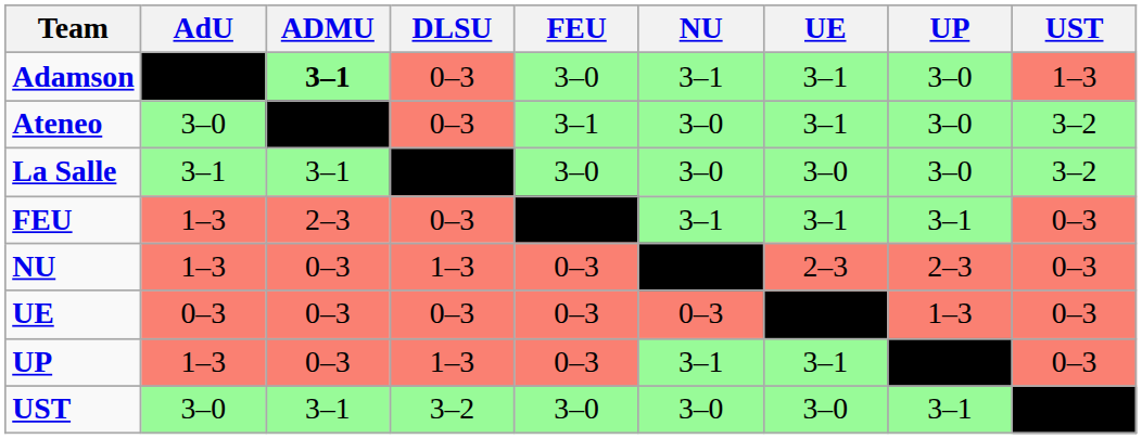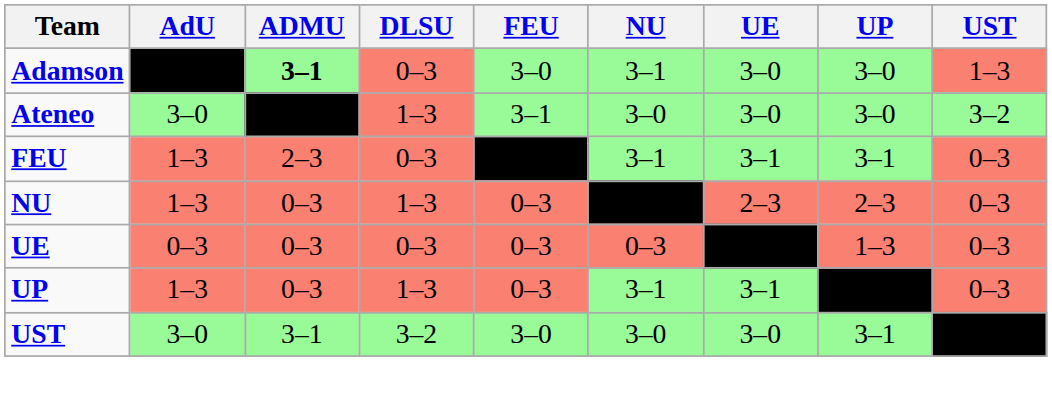 <table class=wikitable style="text-align:center;">
 <tr>
 <th width=12%>Team</th>
 <th width=11%><a href='#'>AdU</a></th>
 <th width=11%><a href='#'>ADMU</a></th>
 <th width=11%><a href='#'>DLSU</a></th>
 <th width=11%><a href='#'>FEU</a></th>
 <th width=11%><a href='#'>NU</a></th>
 <th width=11%><a href='#'>UE</a></th>
 <th width=11%><a href='#'>UP</a></th>
 <th width=11%><a href='#'>UST</a></th>
 </tr>
 <tr>
 <td align=left><strong><a href='#'>Adamson</a></strong></td>
 <td bgcolor=black></td>
 <td bgcolor="#98fb98"><strong> 3–1</strong></td>
 <td bgcolor=salmon> 0–3</td>
 <td bgcolor="#98fb98"> 3–0</td>
 <td bgcolor="#98fb98"> 3–1</td>
-<td bgcolor="#98fb98"> 3–1</td>
+<td bgcolor="#98fb98"> 3–0</td>
 <td bgcolor="#98fb98"> 3–0</td>
 <td bgcolor=salmon> 1–3</td>
 </tr>
 <tr>
 <td align=left><strong><a href='#'>Ateneo</a></strong></td>
 <td bgcolor="#98fb98">  3–0</td>
 <td bgcolor=black></td>
-<td bgcolor=salmon> 0–3</td>
+<td bgcolor=salmon> 1–3</td>
 <td bgcolor="#98fb98"> 3–1</td>
-<td bgcolor="#98fb98"> 3–0</td>
-<td bgcolor="#98fb98"> 3–1</td>
-<td bgcolor="#98fb98"> 3–0</td>
-<td bgcolor="#98fb98"> 3–2</td>
-</tr>
-<tr>
-<td align=left><strong><a href='#'>La Salle</a></strong></td>
-<td bgcolor="#98fb98"> 3–1</td>
-<td bgcolor="#98fb98"> 3–1</td>
-<td bgcolor=black></td>
 <td bgcolor="#98fb98"> 3–0</td>
 <td bgcolor="#98fb98"> 3–0</td>
 <td bgcolor="#98fb98"> 3–0</td>
-<td bgcolor="#98fb98">3–0</td>
 <td bgcolor="#98fb98"> 3–2</td>
 </tr>
 <tr>
 <td align=left><strong><a href='#'>FEU</a></strong></td>
 <td bgcolor="salmon"> 1–3</td>
 <td bgcolor="salmon"> 2–3</td>
 <td bgcolor="salmon"> 0–3</td>
 <td bgcolor=black></td>
 <td bgcolor="#98fb98"> 3–1</td>
 <td bgcolor="#98fb98"> 3–1</td>
 <td bgcolor="#98fb98"> 3–1</td>
 <td bgcolor="salmon"> 0–3</td>
 </tr>
 <tr>
 <td align=left><strong><a href='#'>NU</a></strong></td>
 <td bgcolor="salmon"> 1–3</td>
 <td bgcolor="salmon"> 0–3</td>
 <td bgcolor="salmon"> 1–3</td>
 <td bgcolor=salmon> 0–3</td>
 <td bgcolor=black></td>
 <td bgcolor=salmon> 2–3</td>
 <td bgcolor=salmon> 2–3</td>
 <td bgcolor=salmon> 0–3</td>
 </tr>
 <tr>
 <td align=left><strong><a href='#'>UE</a></strong></td>
 <td bgcolor=salmon> 0–3</td>
 <td bgcolor=salmon> 0–3</td>
 <td bgcolor=salmon> 0–3</td>
 <td bgcolor=salmon> 0–3</td>
 <td bgcolor=salmon> 0–3</td>
 <td bgcolor=black></td>
 <td bgcolor=salmon> 1–3</td>
 <td bgcolor=salmon> 0–3</td>
 </tr>
 <tr>
 <td align=left><strong><a href='#'>UP</a></strong></td>
 <td bgcolor=salmon> 1–3</td>
 <td bgcolor=salmon> 0–3</td>
 <td bgcolor=salmon> 1–3</td>
 <td bgcolor=salmon> 0–3</td>
 <td bgcolor="#98fb98"> 3–1</td>
 <td bgcolor="#98fb98"> 3–1</td>
 <td bgcolor=black></td>
 <td bgcolor=salmon> 0–3</td>
 </tr>
 <tr>
 <td align=left><strong><a href='#'>UST</a></strong></td>
 <td bgcolor="#98fb98">  3–0</td>
 <td bgcolor="#98fb98">  3–1</td>
 <td bgcolor="#98fb98">  3–2</td>
 <td bgcolor="#98fb98">  3–0</td>
 <td bgcolor="#98fb98">  3–0</td>
 <td bgcolor="#98fb98">  3–0</td>
 <td bgcolor="#98fb98">  3–1</td>
 <td bgcolor=black></td>
 </tr>
 </table>
